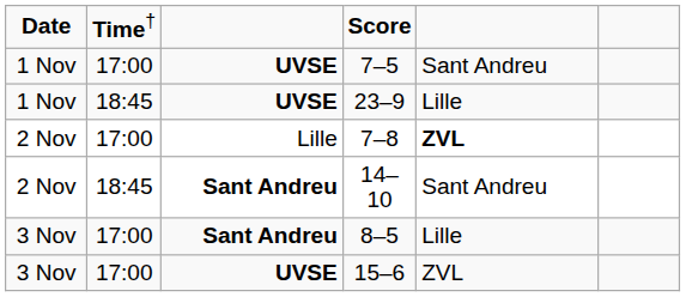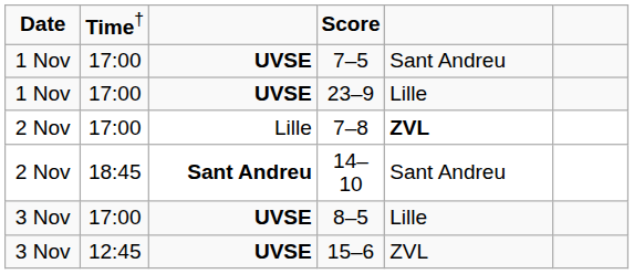 <table class=wikitable style="text-align:center;">
 <tr>
 <td width=50px><strong>Date</strong></td>
 <td width=40px><strong>Time</strong><sup>†</sup></td>
 <td width=120px></td>
 <td width=40px><strong>Score</strong></td>
 <td width=120px></td>
 <td width=50px></td>
 </tr>
 <tr>
 <td>1 Nov</td>
 <td>17:00</td>
 <td style="text-align:right"><strong>UVSE</strong></td>
 <td>7–5</td>
 <td style="text-align:left">Sant Andreu</td>
 <td></td>
 </tr>
 <tr>
 <td>1 Nov</td>
-<td>18:45</td>
+<td>17:00</td>
 <td style="text-align:right"><strong>UVSE</strong></td>
 <td>23–9</td>
 <td style="text-align:left">Lille</td>
 <td></td>
 </tr>
 <tr bgcolor=white>
 <td>2 Nov</td>
 <td>17:00</td>
 <td style="text-align:right">Lille</td>
 <td>7–8</td>
 <td style="text-align:left"><strong>ZVL</strong></td>
 <td></td>
 </tr>
 <tr bgcolor=white>
 <td>2 Nov</td>
 <td>18:45</td>
 <td style="text-align:right"><strong>Sant Andreu</strong></td>
 <td>14–10</td>
 <td style="text-align:left">Sant Andreu</td>
 <td></td>
 </tr>
 <tr>
 <td>3 Nov</td>
 <td>17:00</td>
-<td style="text-align:right"><strong>Sant Andreu</strong></td>
+<td style="text-align:right"><strong>UVSE</strong></td>
 <td>8–5</td>
 <td style="text-align:left">Lille</td>
 <td></td>
 </tr>
 <tr>
 <td>3 Nov</td>
-<td>17:00</td>
+<td>12:45</td>
 <td style="text-align:right"><strong>UVSE</strong></td>
 <td>15–6</td>
 <td style="text-align:left">ZVL</td>
 <td></td>
 </tr>
 </table>
